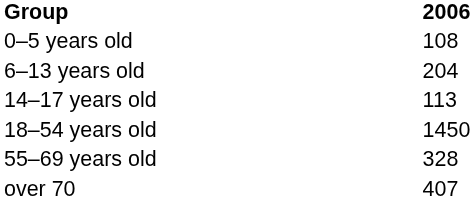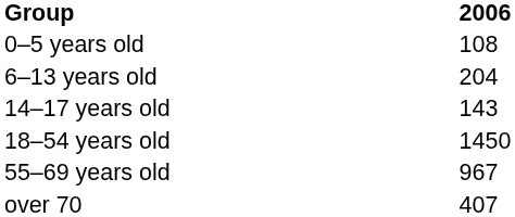 <table width=33%>
 <tr>
 <td><strong> Group</strong></td>
 <td><strong>2006</strong></td>
 </tr>
 <tr>
 <td>0–5 years old</td>
 <td>108</td>
 </tr>
 <tr>
 <td>6–13 years old</td>
 <td>204</td>
 </tr>
 <tr>
 <td>14–17 years old</td>
-<td>113</td>
+<td>143</td>
 </tr>
 <tr>
 <td>18–54 years old</td>
 <td>1450</td>
 </tr>
 <tr>
 <td>55–69 years old</td>
-<td>328</td>
+<td>967</td>
 </tr>
 <tr>
 <td>over 70</td>
 <td>407</td>
 </tr>
 </table>
